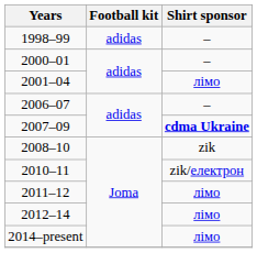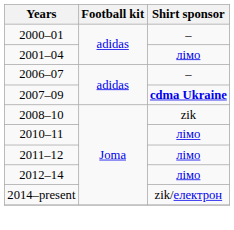 <table class="wikitable" style="text-align: center">
 <tr>
 <th>Years</th>
 <th>Football kit</th>
 <th>Shirt sponsor</th>
-</tr>
-<tr>
-<td>1998–99</td>
-<td><a href='#'>adidas</a></td>
-<td>–</td>
 </tr>
 <tr>
 <td>2000–01</td>
 <td rowspan=2><a href='#'>adidas</a></td>
 <td>–</td>
 </tr>
 <tr>
 <td>2001–04</td>
 <td><a href='#'>лімо</a></td>
 </tr>
 <tr>
 <td>2006–07</td>
 <td rowspan=2><a href='#'>adidas</a></td>
 <td>–</td>
 </tr>
 <tr>
 <td>2007–09</td>
 <td><strong><a href='#'>cdma Ukraine</a></strong></td>
 </tr>
 <tr>
 <td>2008–10</td>
 <td rowspan=5><a href='#'>Joma</a></td>
 <td>zik</td>
 </tr>
 <tr>
 <td>2010–11</td>
-<td>zik/<a href='#'>електрон</a></td>
+<td><a href='#'>лімо</a></td>
 </tr>
 <tr>
 <td>2011–12</td>
 <td><a href='#'>лімо</a></td>
 </tr>
 <tr>
 <td>2012–14</td>
 <td><a href='#'>лімо</a></td>
 </tr>
 <tr>
 <td>2014–present</td>
-<td><a href='#'>лімо</a></td>
+<td>zik/<a href='#'>електрон</a></td>
 </tr>
 <tr>
 </tr>
 </table>
